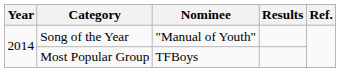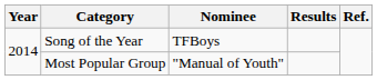 <table class="wikitable sortable">
 <tr>
 <th>Year</th>
 <th>Category</th>
 <th>Nominee</th>
 <th>Results</th>
 <th>Ref.</th>
 </tr>
 <tr>
 <td rowspan=2>2014</td>
 <td>Song of the Year</td>
-<td>"Manual of Youth"</td>
+<td>TFBoys</td>
 <td></td>
 <td rowspan=2></td>
 </tr>
 <tr>
 <td>Most Popular Group</td>
-<td>TFBoys</td>
+<td>"Manual of Youth"</td>
 <td></td>
 </tr>
 </table>
